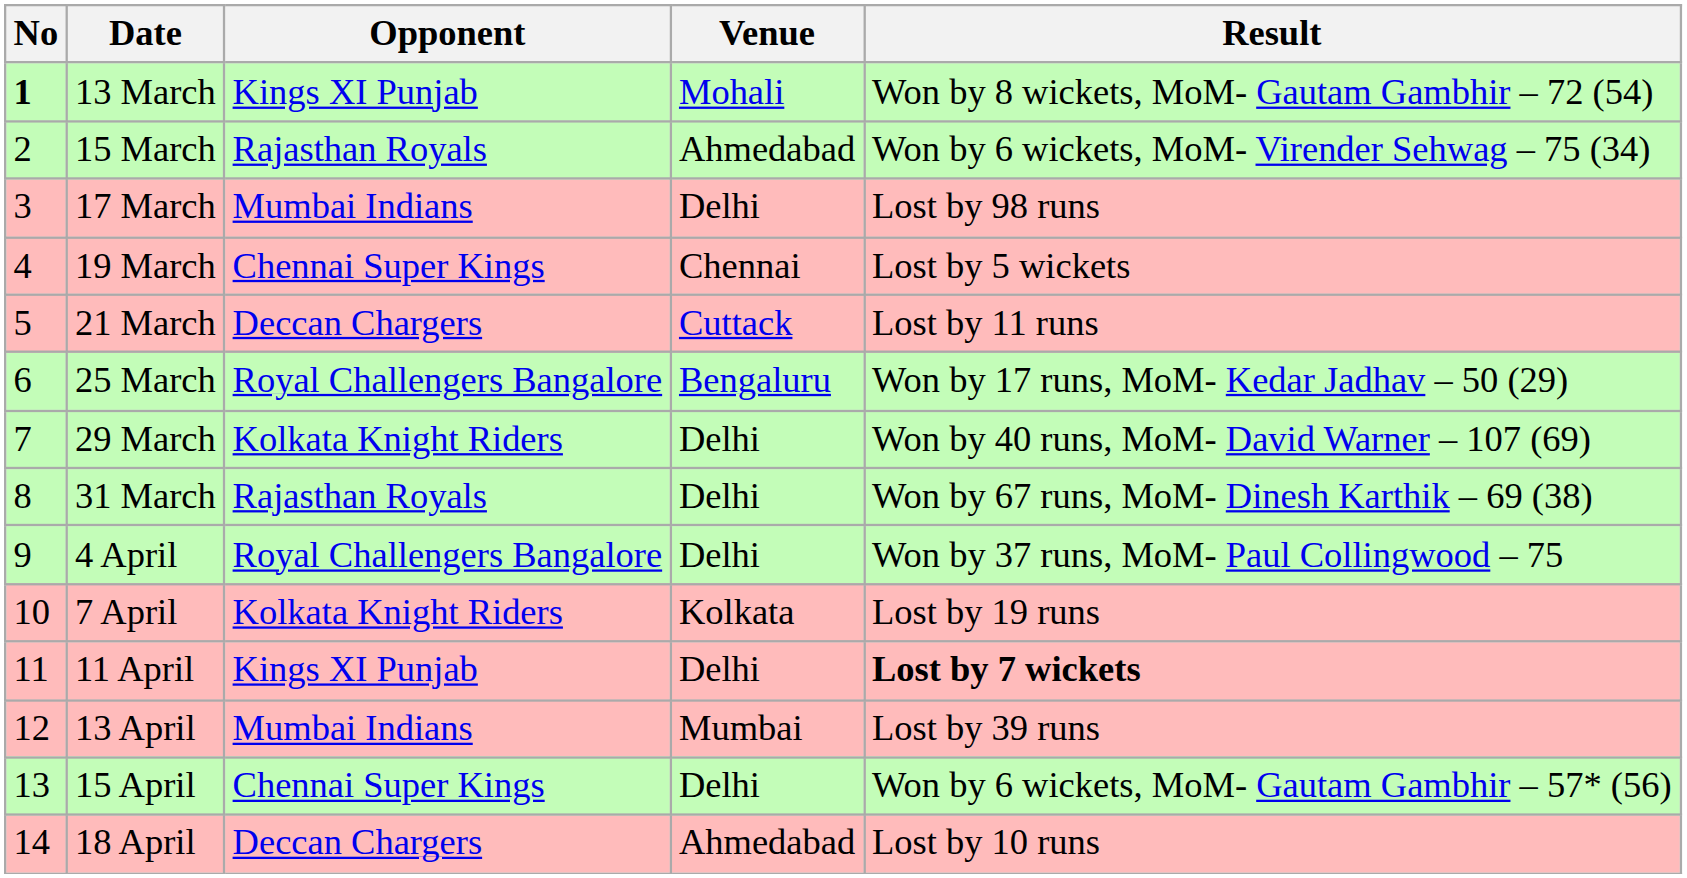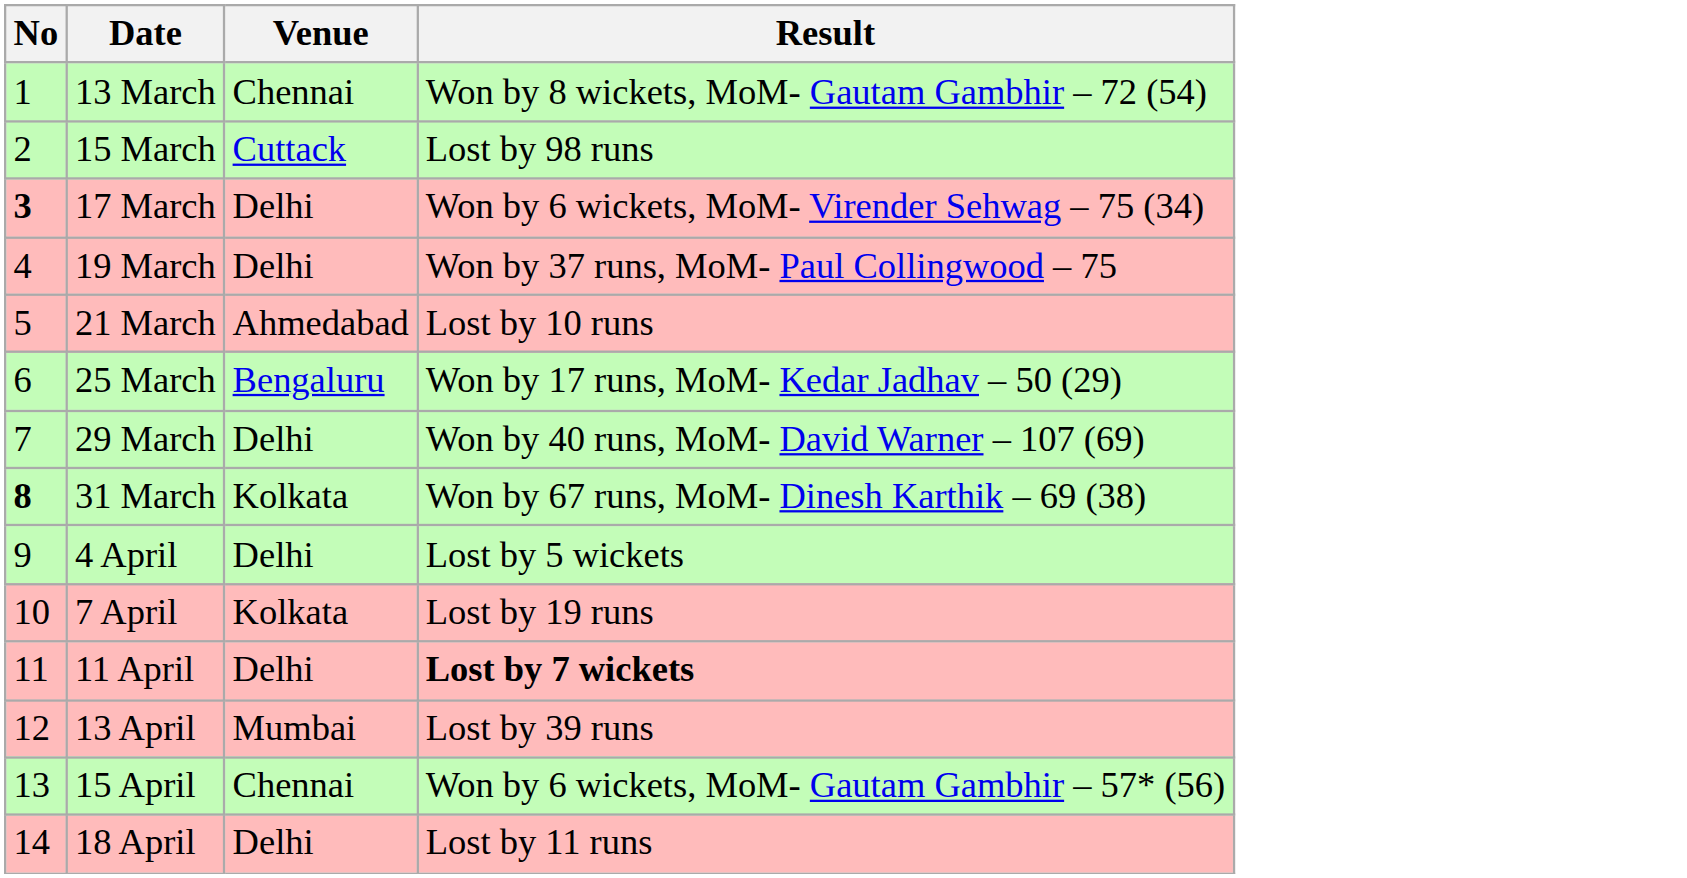 <table class="wikitable sortable">
 <tr>
 <th>No</th>
 <th>Date</th>
-<th>Opponent</th>
 <th>Venue</th>
 <th>Result</th>
 </tr>
 <tr style="background:#c3fdb8;">
-<td><strong>1</strong></td>
+<td>1</td>
 <td>13 March</td>
-<td><a href='#'>Kings XI Punjab</a></td>
-<td><a href='#'>Mohali</a></td>
+<td>Chennai</td>
 <td>Won by 8 wickets, MoM-  <a href='#'>Gautam Gambhir</a> – 72 (54)</td>
 </tr>
 <tr style="background:#c3fdb8;">
 <td>2</td>
 <td>15 March</td>
-<td><a href='#'>Rajasthan Royals</a></td>
-<td>Ahmedabad</td>
-<td>Won by 6 wickets, MoM-  <a href='#'>Virender Sehwag</a> – 75 (34)</td>
+<td><a href='#'>Cuttack</a></td>
+<td>Lost by 98 runs</td>
 </tr>
 <tr style="background:#fbb;">
-<td>3</td>
+<td><strong>3</strong></td>
 <td>17 March</td>
-<td><a href='#'>Mumbai Indians</a></td>
 <td>Delhi</td>
-<td>Lost by 98 runs</td>
+<td>Won by 6 wickets, MoM-  <a href='#'>Virender Sehwag</a> – 75 (34)</td>
 </tr>
 <tr style="background:#fbb;">
 <td>4</td>
 <td>19 March</td>
-<td><a href='#'>Chennai Super Kings</a></td>
-<td>Chennai</td>
-<td>Lost by 5 wickets</td>
+<td>Delhi</td>
+<td>Won by 37 runs, MoM-  <a href='#'>Paul Collingwood</a> – 75</td>
 </tr>
 <tr style="background:#fbb;">
 <td>5</td>
 <td>21 March</td>
-<td><a href='#'>Deccan Chargers</a></td>
-<td><a href='#'>Cuttack</a></td>
-<td>Lost by 11 runs</td>
+<td>Ahmedabad</td>
+<td>Lost by 10 runs</td>
 </tr>
 <tr style="background:#c3fdb8;">
 <td>6</td>
 <td>25 March</td>
-<td><a href='#'>Royal Challengers Bangalore</a></td>
 <td><a href='#'>Bengaluru</a></td>
 <td>Won by 17 runs, MoM-  <a href='#'>Kedar Jadhav</a> – 50 (29)</td>
 </tr>
 <tr style="background:#c3fdb8;">
 <td>7</td>
 <td>29 March</td>
-<td><a href='#'>Kolkata Knight Riders</a></td>
 <td>Delhi</td>
 <td>Won by 40 runs, MoM-  <a href='#'>David Warner</a> – 107 (69)</td>
 </tr>
 <tr style="background:#c3fdb8;">
-<td>8</td>
+<td><strong>8</strong></td>
 <td>31 March</td>
-<td><a href='#'>Rajasthan Royals</a></td>
-<td>Delhi</td>
+<td>Kolkata</td>
 <td>Won by 67 runs, MoM-  <a href='#'>Dinesh Karthik</a> – 69 (38)</td>
 </tr>
 <tr style="background:#c3fdb8;">
 <td>9</td>
 <td>4 April</td>
-<td><a href='#'>Royal Challengers Bangalore</a></td>
 <td>Delhi</td>
-<td>Won by 37 runs, MoM-  <a href='#'>Paul Collingwood</a> – 75</td>
+<td>Lost by 5 wickets</td>
 </tr>
 <tr style="background:#fbb;">
 <td>10</td>
 <td>7 April</td>
-<td><a href='#'>Kolkata Knight Riders</a></td>
 <td>Kolkata</td>
 <td>Lost by 19 runs</td>
 </tr>
 <tr style="background:#fbb;">
 <td>11</td>
 <td>11 April</td>
-<td><a href='#'>Kings XI Punjab</a></td>
 <td>Delhi</td>
 <td><strong>Lost by 7 wickets</strong></td>
 </tr>
 <tr style="background:#fbb;">
 <td>12</td>
 <td>13 April</td>
-<td><a href='#'>Mumbai Indians</a></td>
 <td>Mumbai</td>
 <td>Lost by 39 runs</td>
 </tr>
 <tr style="background:#c3fdb8;">
 <td>13</td>
 <td>15 April</td>
-<td><a href='#'>Chennai Super Kings</a></td>
-<td>Delhi</td>
+<td>Chennai</td>
 <td>Won by 6 wickets, MoM-  <a href='#'>Gautam Gambhir</a> – 57* (56)</td>
 </tr>
 <tr style="background:#fbb;">
 <td>14</td>
 <td>18 April</td>
-<td><a href='#'>Deccan Chargers</a></td>
-<td>Ahmedabad</td>
-<td>Lost by 10 runs</td>
+<td>Delhi</td>
+<td>Lost by 11 runs</td>
 </tr>
 </table>
